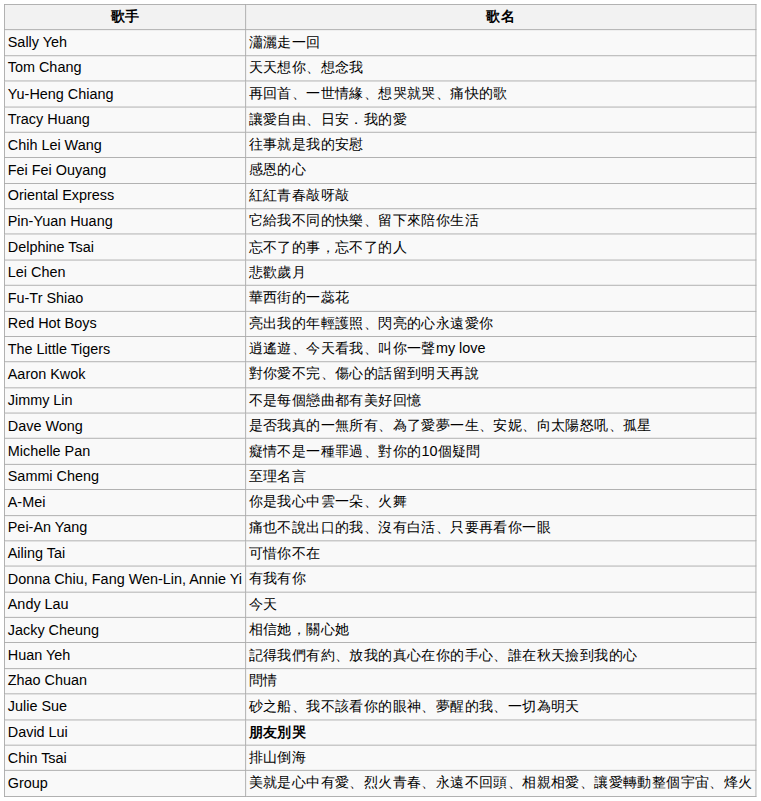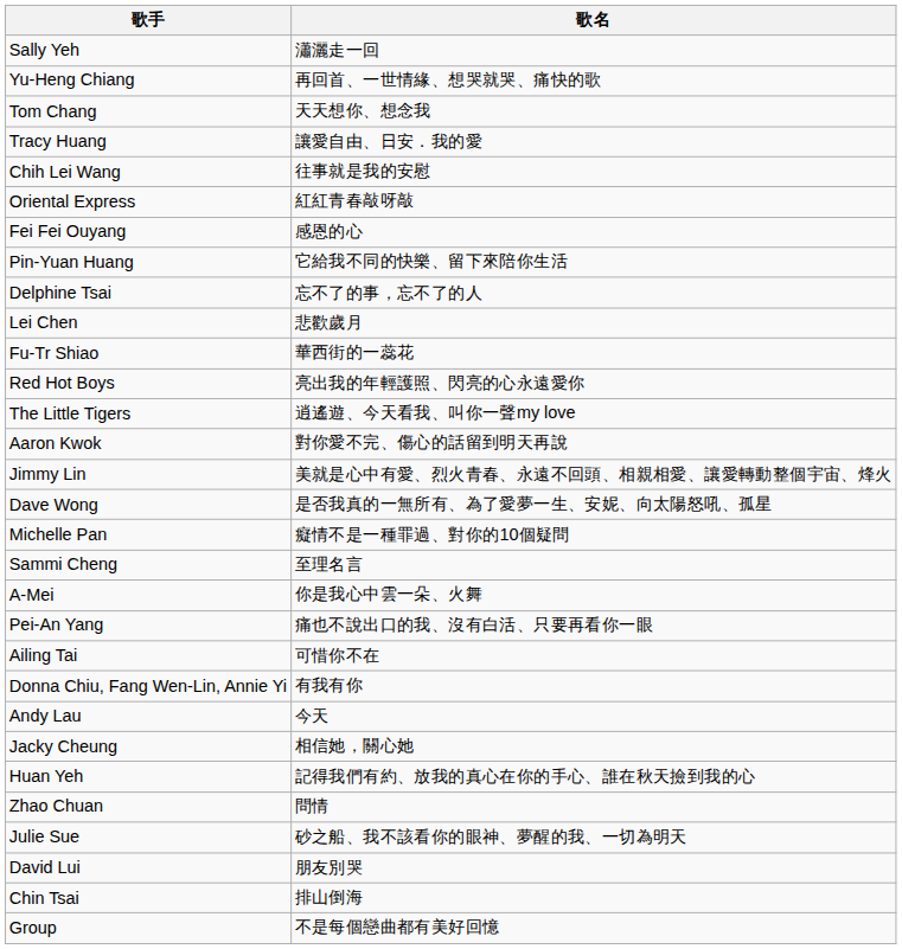 <table class="wikitable">
 <tr>
 <th>歌手</th>
 <th>歌名</th>
 </tr>
 <tr>
 <td>Sally Yeh</td>
 <td>瀟灑走一回</td>
 </tr>
 <tr>
+<td>Yu-Heng Chiang</td>
+<td>再回首、一世情緣、想哭就哭、痛快的歌</td>
+</tr>
+<tr>
 <td>Tom Chang</td>
 <td>天天想你、想念我</td>
-</tr>
-<tr>
-<td>Yu-Heng Chiang</td>
-<td>再回首、一世情緣、想哭就哭、痛快的歌</td>
 </tr>
 <tr>
 <td>Tracy Huang</td>
 <td>讓愛自由、日安．我的愛</td>
 </tr>
 <tr>
 <td>Chih Lei Wang</td>
 <td>往事就是我的安慰</td>
 </tr>
 <tr>
+<td>Oriental Express</td>
+<td>紅紅青春敲呀敲</td>
+</tr>
+<tr>
 <td>Fei Fei Ouyang</td>
 <td>感恩的心</td>
-</tr>
-<tr>
-<td>Oriental Express</td>
-<td>紅紅青春敲呀敲</td>
 </tr>
 <tr>
 <td>Pin-Yuan Huang</td>
 <td>它給我不同的快樂、留下來陪你生活</td>
 </tr>
 <tr>
 <td>Delphine Tsai</td>
 <td>忘不了的事，忘不了的人</td>
 </tr>
 <tr>
 <td>Lei Chen</td>
 <td>悲歡歲月</td>
 </tr>
 <tr>
 <td>Fu-Tr Shiao</td>
 <td>華西街的一蕊花</td>
 </tr>
 <tr>
 <td>Red Hot Boys</td>
 <td>亮出我的年輕護照、閃亮的心永遠愛你</td>
 </tr>
 <tr>
 <td>The Little Tigers</td>
 <td>逍遙遊、今天看我、叫你一聲my love</td>
 </tr>
 <tr>
 <td>Aaron Kwok</td>
 <td>對你愛不完、傷心的話留到明天再說</td>
 </tr>
 <tr>
 <td>Jimmy Lin</td>
-<td>不是每個戀曲都有美好回憶</td>
+<td>美就是心中有愛、烈火青春、永遠不回頭、相親相愛、讓愛轉動整個宇宙、烽火</td>
 </tr>
 <tr>
 <td>Dave Wong</td>
 <td>是否我真的一無所有、為了愛夢一生、安妮、向太陽怒吼、孤星</td>
 </tr>
 <tr>
 <td>Michelle Pan</td>
 <td>癡情不是一種罪過、對你的10個疑問</td>
 </tr>
 <tr>
 <td>Sammi Cheng</td>
 <td>至理名言</td>
 </tr>
 <tr>
 <td>A-Mei</td>
 <td>你是我心中雲一朵、火舞</td>
 </tr>
 <tr>
 <td>Pei-An Yang</td>
 <td>痛也不說出口的我、沒有白活、只要再看你一眼</td>
 </tr>
 <tr>
 <td>Ailing Tai</td>
 <td>可惜你不在</td>
 </tr>
 <tr>
 <td>Donna Chiu, Fang Wen-Lin, Annie Yi</td>
 <td>有我有你</td>
 </tr>
 <tr>
 <td>Andy Lau</td>
 <td>今天</td>
 </tr>
 <tr>
 <td>Jacky Cheung</td>
 <td>相信她，關心她</td>
 </tr>
 <tr>
 <td>Huan Yeh</td>
 <td>記得我們有約、放我的真心在你的手心、誰在秋天撿到我的心</td>
 </tr>
 <tr>
 <td>Zhao Chuan</td>
 <td>問情</td>
 </tr>
 <tr>
 <td>Julie Sue</td>
 <td>砂之船、我不該看你的眼神、夢醒的我、一切為明天</td>
 </tr>
 <tr>
 <td>David Lui</td>
-<td><strong>朋友別哭</strong></td>
+<td>朋友別哭</td>
 </tr>
 <tr>
 <td>Chin Tsai</td>
 <td>排山倒海</td>
 </tr>
 <tr>
 <td>Group</td>
-<td>美就是心中有愛、烈火青春、永遠不回頭、相親相愛、讓愛轉動整個宇宙、烽火</td>
+<td>不是每個戀曲都有美好回憶</td>
 </tr>
 </table>
